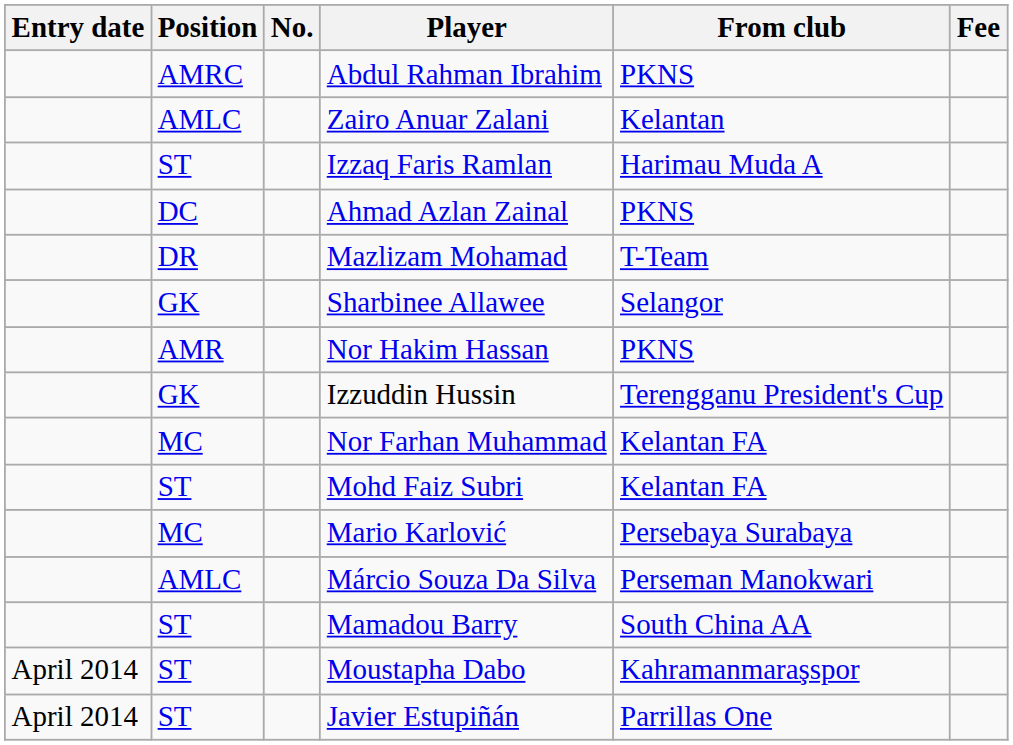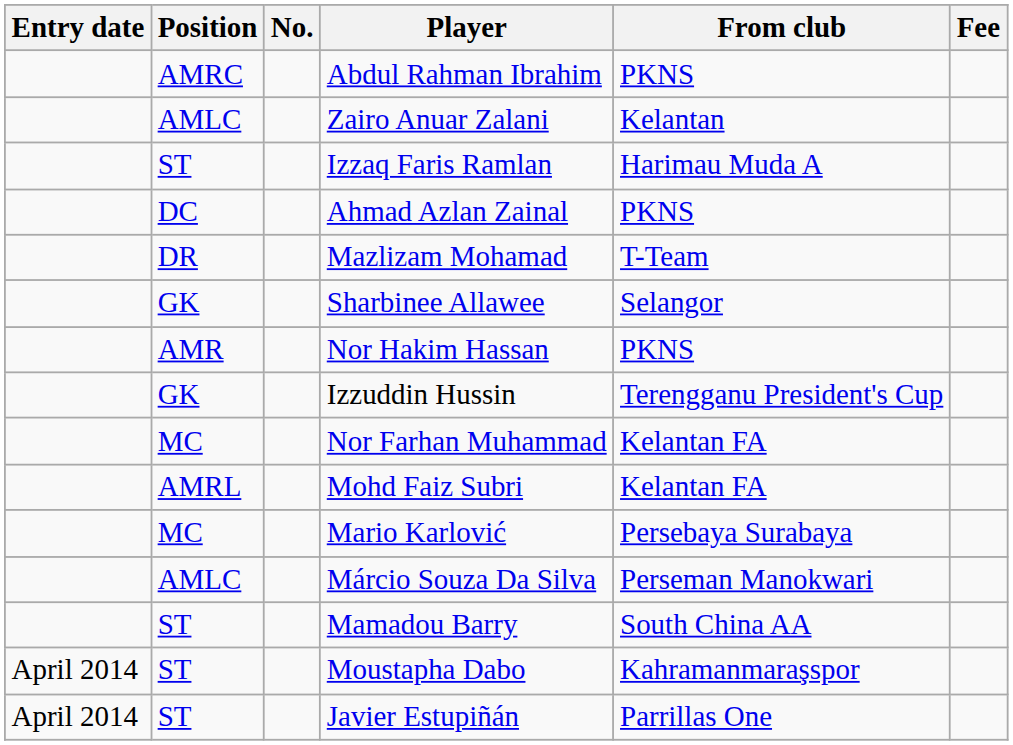 <table class="wikitable sortable">
 <tr>
 <th>Entry date</th>
 <th>Position</th>
 <th>No.</th>
 <th>Player</th>
 <th>From club</th>
 <th>Fee</th>
 </tr>
 <tr>
 <td></td>
 <td align="left"><a href='#'>AMRC</a></td>
 <td align="left"></td>
 <td align="left"> <a href='#'>Abdul Rahman Ibrahim</a></td>
 <td align="left"> <a href='#'>PKNS</a></td>
 <td align=right></td>
 </tr>
 <tr>
 <td></td>
 <td align="left"><a href='#'>AMLC</a></td>
 <td align="left"></td>
 <td align="left"> <a href='#'>Zairo Anuar Zalani</a></td>
 <td align="left"> <a href='#'>Kelantan</a></td>
 <td align=right></td>
 </tr>
 <tr>
 <td></td>
 <td align="left"><a href='#'>ST</a></td>
 <td align="left"></td>
 <td align="left"> <a href='#'>Izzaq Faris Ramlan</a></td>
 <td align="left"> <a href='#'>Harimau Muda A</a></td>
 <td align=right></td>
 </tr>
 <tr>
 <td></td>
 <td align="left"><a href='#'>DC</a></td>
 <td align="left"></td>
 <td align="left"> <a href='#'>Ahmad Azlan Zainal</a></td>
 <td align="left"> <a href='#'>PKNS</a></td>
 <td align=right></td>
 </tr>
 <tr>
 <td></td>
 <td align="left"><a href='#'>DR</a></td>
 <td align="left"></td>
 <td align="left"> <a href='#'>Mazlizam Mohamad</a></td>
 <td align="left"> <a href='#'>T-Team</a></td>
 <td align=right></td>
 </tr>
 <tr>
 <td></td>
 <td align="left"><a href='#'>GK</a></td>
 <td align="left"></td>
 <td align="left"> <a href='#'>Sharbinee Allawee</a></td>
 <td align="left"> <a href='#'>Selangor</a></td>
 <td align=right></td>
 </tr>
 <tr>
 <td></td>
 <td align="left"><a href='#'>AMR</a></td>
 <td align="left"></td>
 <td align="left"> <a href='#'>Nor Hakim Hassan</a></td>
 <td align="left"> <a href='#'>PKNS</a></td>
 <td align=right></td>
 </tr>
 <tr>
 <td></td>
 <td align="left"><a href='#'>GK</a></td>
 <td align="left"></td>
 <td align="left"> Izzuddin Hussin</td>
 <td align="left"> <a href='#'>Terengganu President's Cup</a></td>
 <td align=right></td>
 </tr>
 <tr>
 <td></td>
 <td align="left"><a href='#'>MC</a></td>
 <td align="left"></td>
 <td align="left"> <a href='#'>Nor Farhan Muhammad</a></td>
 <td align="left"> <a href='#'>Kelantan FA</a></td>
 <td align=right></td>
 </tr>
 <tr>
 <td></td>
-<td align="left"><a href='#'>ST</a></td>
+<td align="left"><a href='#'>AMRL</a></td>
 <td align="left"></td>
 <td align="left"> <a href='#'>Mohd Faiz Subri</a></td>
 <td align="left"> <a href='#'>Kelantan FA</a></td>
 <td align=right></td>
 </tr>
 <tr>
 <td></td>
 <td align="left"><a href='#'>MC</a></td>
 <td align="left"></td>
 <td align="left"> <a href='#'>Mario Karlović</a></td>
 <td align="left"> <a href='#'>Persebaya Surabaya</a></td>
 <td align=right></td>
 </tr>
 <tr>
 <td></td>
 <td align="left"><a href='#'>AMLC</a></td>
 <td align="left"></td>
 <td align="left"> <a href='#'>Márcio Souza Da Silva</a></td>
 <td align="left"> <a href='#'>Perseman Manokwari</a></td>
 <td align=right></td>
 </tr>
 <tr>
 <td></td>
 <td align="left"><a href='#'>ST</a></td>
 <td align="left"></td>
 <td align="left"> <a href='#'>Mamadou Barry</a></td>
 <td align="left"> <a href='#'>South China AA</a></td>
 <td align=right></td>
 </tr>
 <tr>
 <td>April 2014</td>
 <td align="left"><a href='#'>ST</a></td>
 <td align="left"></td>
 <td align="left"> <a href='#'>Moustapha Dabo</a></td>
 <td align="left"> <a href='#'>Kahramanmaraşspor</a></td>
 <td align=right></td>
 </tr>
 <tr>
 <td>April 2014</td>
 <td align="left"><a href='#'>ST</a></td>
 <td align="left"></td>
 <td align="left"> <a href='#'>Javier Estupiñán</a></td>
 <td align="left"> <a href='#'>Parrillas One</a></td>
 <td align=right></td>
 </tr>
 </table>
